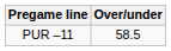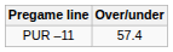 <table class="wikitable">
 <tr align="center">
 <th style=>Pregame line</th>
 <th style=>Over/under</th>
 </tr>
 <tr align="center">
 <td>PUR –11</td>
-<td>58.5</td>
+<td>57.4</td>
 </tr>
 </table>
